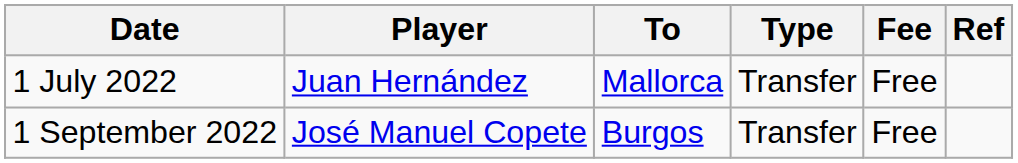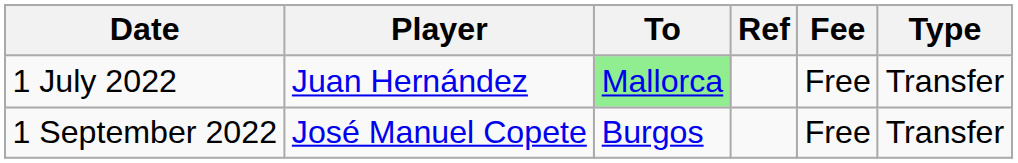 <table class="wikitable">
 <tr>
 <th>Date</th>
 <th>Player</th>
 <th>To</th>
+<th>Ref</th>
+<th>Fee</th>
 <th>Type</th>
-<th>Fee</th>
-<th>Ref</th>
 </tr>
 <tr>
 <td>1 July 2022</td>
 <td> <a href='#'>Juan Hernández</a></td>
-<td><a href='#'>Mallorca</a></td>
+<td style="background: lightgreen;"><a href='#'>Mallorca</a></td>
+<td align=center></td>
+<td align=center>Free</td>
 <td align=center>Transfer</td>
-<td align=center>Free</td>
-<td align=center></td>
 </tr>
 <tr>
 <td>1 September 2022</td>
 <td> <a href='#'>José Manuel Copete</a></td>
 <td><a href='#'>Burgos</a></td>
+<td align=center></td>
+<td align=center>Free</td>
 <td align=center>Transfer</td>
-<td align=center>Free</td>
-<td align=center></td>
 </tr>
 </table>
